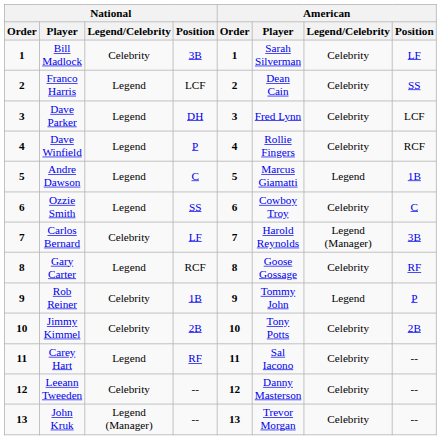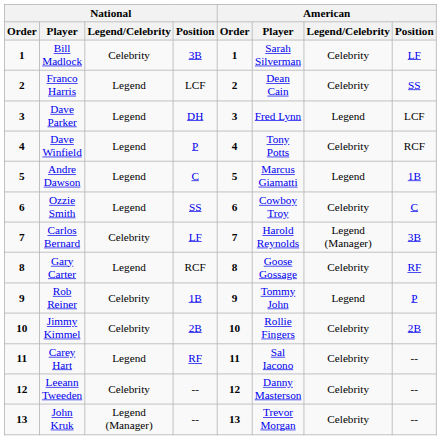 <table class="wikitable" style="text-align:center;">
 <tr>
 <th colspan="4">National</th>
 <th colspan="4">American</th>
 </tr>
 <tr>
 <th>Order</th>
 <th>Player</th>
 <th>Legend/Celebrity</th>
 <th>Position</th>
 <th>Order</th>
 <th>Player</th>
 <th>Legend/Celebrity</th>
 <th>Position</th>
 </tr>
 <tr>
 <td><strong>1</strong></td>
 <td><a href='#'>Bill Madlock</a></td>
 <td>Celebrity</td>
 <td><a href='#'>3B</a></td>
 <td><strong>1</strong></td>
 <td><a href='#'>Sarah Silverman</a></td>
 <td>Celebrity</td>
 <td><a href='#'>LF</a></td>
 </tr>
 <tr>
 <td><strong>2</strong></td>
 <td><a href='#'>Franco Harris</a></td>
 <td>Legend</td>
 <td>LCF</td>
 <td><strong>2</strong></td>
 <td><a href='#'>Dean Cain</a></td>
 <td>Celebrity</td>
 <td><a href='#'>SS</a></td>
 </tr>
 <tr>
 <td><strong>3</strong></td>
 <td><a href='#'>Dave Parker</a></td>
 <td>Legend</td>
 <td><a href='#'>DH</a></td>
 <td><strong>3</strong></td>
 <td><a href='#'>Fred Lynn</a></td>
-<td>Celebrity</td>
+<td>Legend</td>
 <td>LCF</td>
 </tr>
 <tr>
 <td><strong>4</strong></td>
 <td><a href='#'>Dave Winfield</a></td>
 <td>Legend</td>
 <td><a href='#'>P</a></td>
 <td><strong>4</strong></td>
-<td><a href='#'>Rollie Fingers</a></td>
+<td><a href='#'>Tony Potts</a></td>
 <td>Celebrity</td>
 <td>RCF</td>
 </tr>
 <tr>
 <td><strong>5</strong></td>
 <td><a href='#'>Andre Dawson</a></td>
 <td>Legend</td>
 <td><a href='#'>C</a></td>
 <td><strong>5</strong></td>
 <td><a href='#'>Marcus Giamatti</a></td>
 <td>Legend</td>
 <td><a href='#'>1B</a></td>
 </tr>
 <tr>
 <td><strong>6</strong></td>
 <td><a href='#'>Ozzie Smith</a></td>
 <td>Legend</td>
 <td><a href='#'>SS</a></td>
 <td><strong>6</strong></td>
 <td><a href='#'>Cowboy Troy</a></td>
 <td>Celebrity</td>
 <td><a href='#'>C</a></td>
 </tr>
 <tr>
 <td><strong>7</strong></td>
 <td><a href='#'>Carlos Bernard</a></td>
 <td>Celebrity</td>
 <td><a href='#'>LF</a></td>
 <td><strong>7</strong></td>
 <td><a href='#'>Harold Reynolds</a></td>
 <td>Legend (Manager)</td>
 <td><a href='#'>3B</a></td>
 </tr>
 <tr>
 <td><strong>8</strong></td>
 <td><a href='#'>Gary Carter</a></td>
 <td>Legend</td>
 <td>RCF</td>
 <td><strong>8</strong></td>
 <td><a href='#'>Goose Gossage</a></td>
 <td>Celebrity</td>
 <td><a href='#'>RF</a></td>
 </tr>
 <tr>
 <td><strong>9</strong></td>
 <td><a href='#'>Rob Reiner</a></td>
 <td>Celebrity</td>
 <td><a href='#'>1B</a></td>
 <td><strong>9</strong></td>
 <td><a href='#'>Tommy John</a></td>
 <td>Legend</td>
 <td><a href='#'>P</a></td>
 </tr>
 <tr>
 <td><strong>10</strong></td>
 <td><a href='#'>Jimmy Kimmel</a></td>
 <td>Celebrity</td>
 <td><a href='#'>2B</a></td>
 <td><strong>10</strong></td>
-<td><a href='#'>Tony Potts</a></td>
+<td><a href='#'>Rollie Fingers</a></td>
 <td>Celebrity</td>
 <td><a href='#'>2B</a></td>
 </tr>
 <tr>
 <td><strong>11</strong></td>
 <td><a href='#'>Carey Hart</a></td>
 <td>Legend</td>
 <td><a href='#'>RF</a></td>
 <td><strong>11</strong></td>
 <td><a href='#'>Sal Iacono</a></td>
 <td>Celebrity</td>
 <td>--</td>
 </tr>
 <tr>
 <td><strong>12</strong></td>
 <td><a href='#'>Leeann Tweeden</a></td>
 <td>Celebrity</td>
 <td>--</td>
 <td><strong>12</strong></td>
 <td><a href='#'>Danny Masterson</a></td>
 <td>Celebrity</td>
 <td>--</td>
 </tr>
 <tr>
 <td><strong>13</strong></td>
 <td><a href='#'>John Kruk</a></td>
 <td>Legend (Manager)</td>
 <td>--</td>
 <td><strong>13</strong></td>
 <td><a href='#'>Trevor Morgan</a></td>
 <td>Celebrity</td>
 <td>--</td>
 </tr>
 </table>
